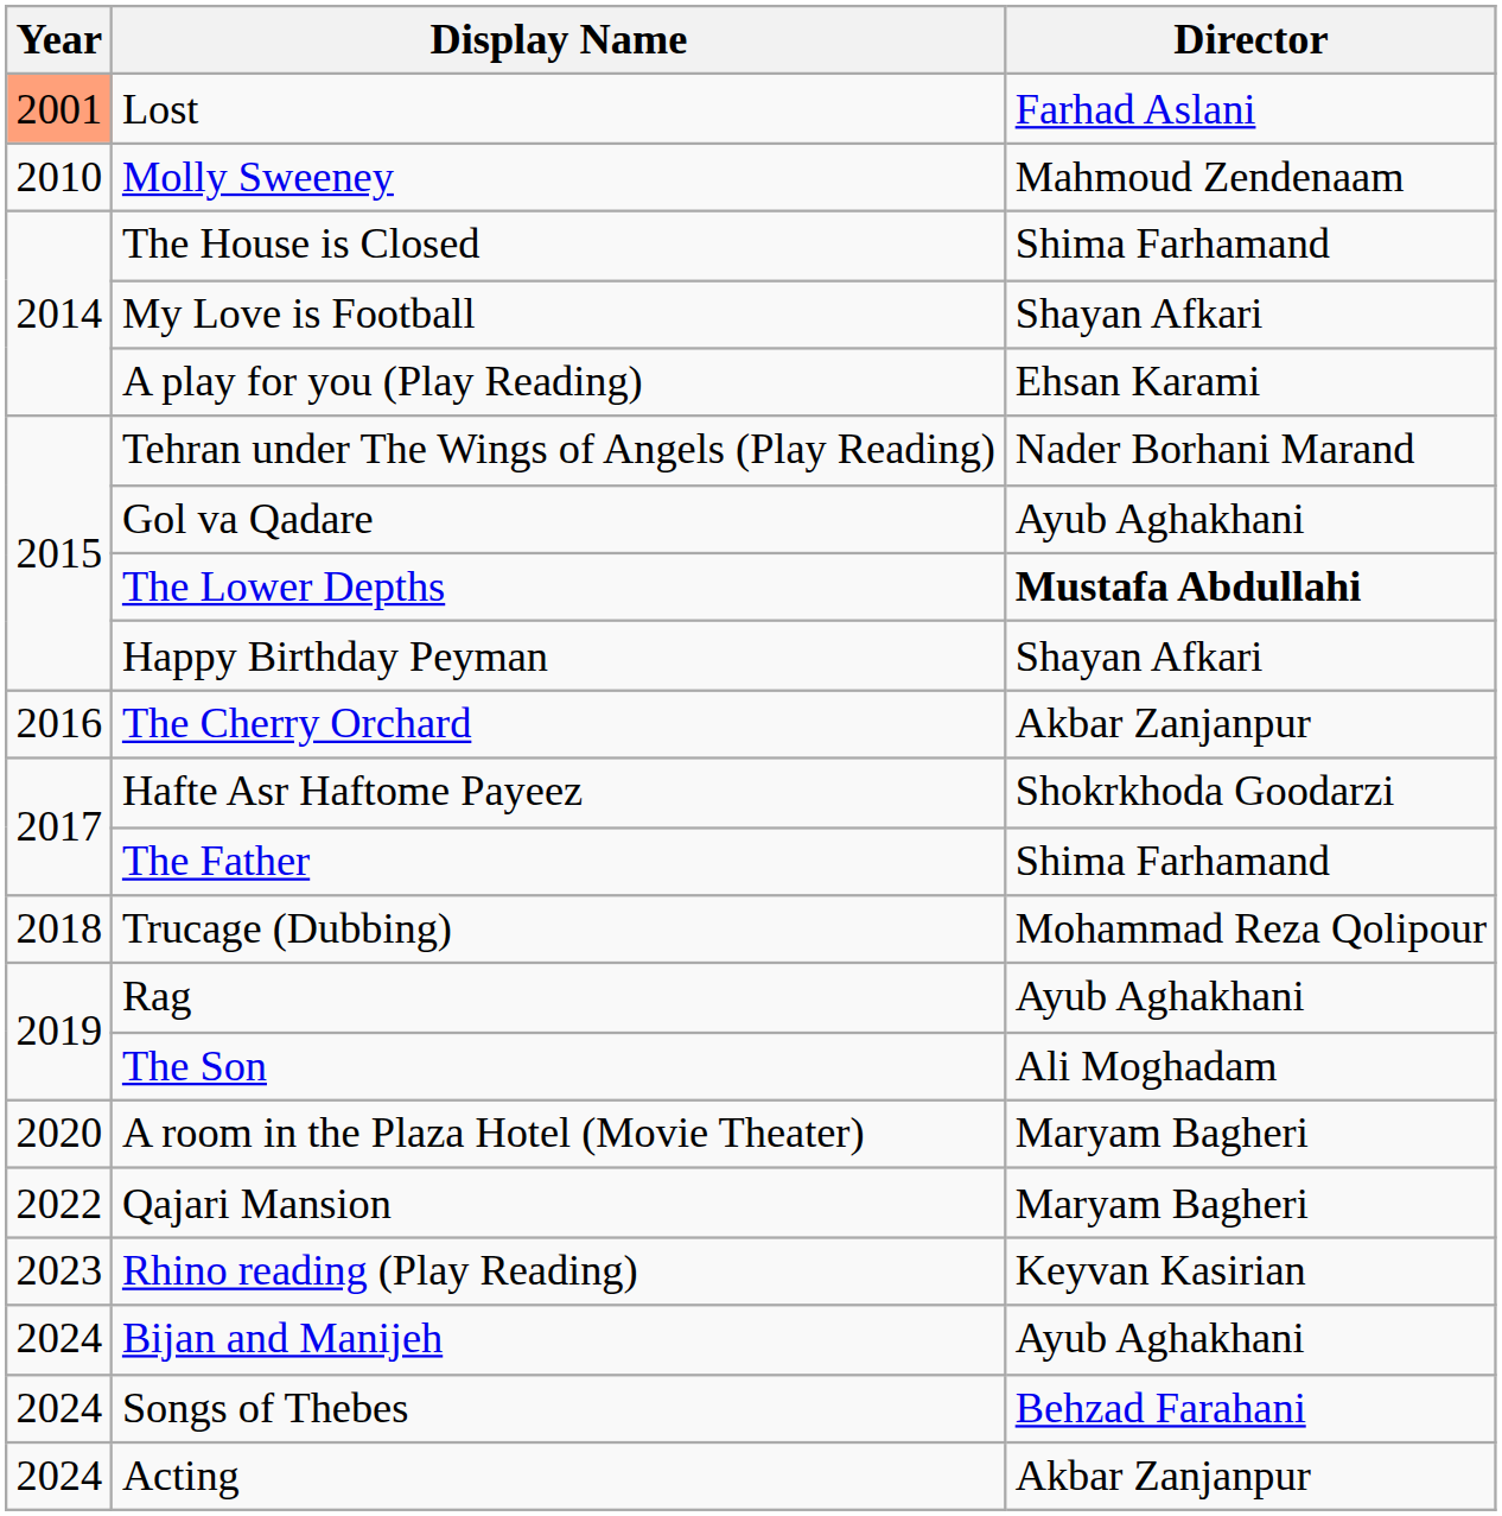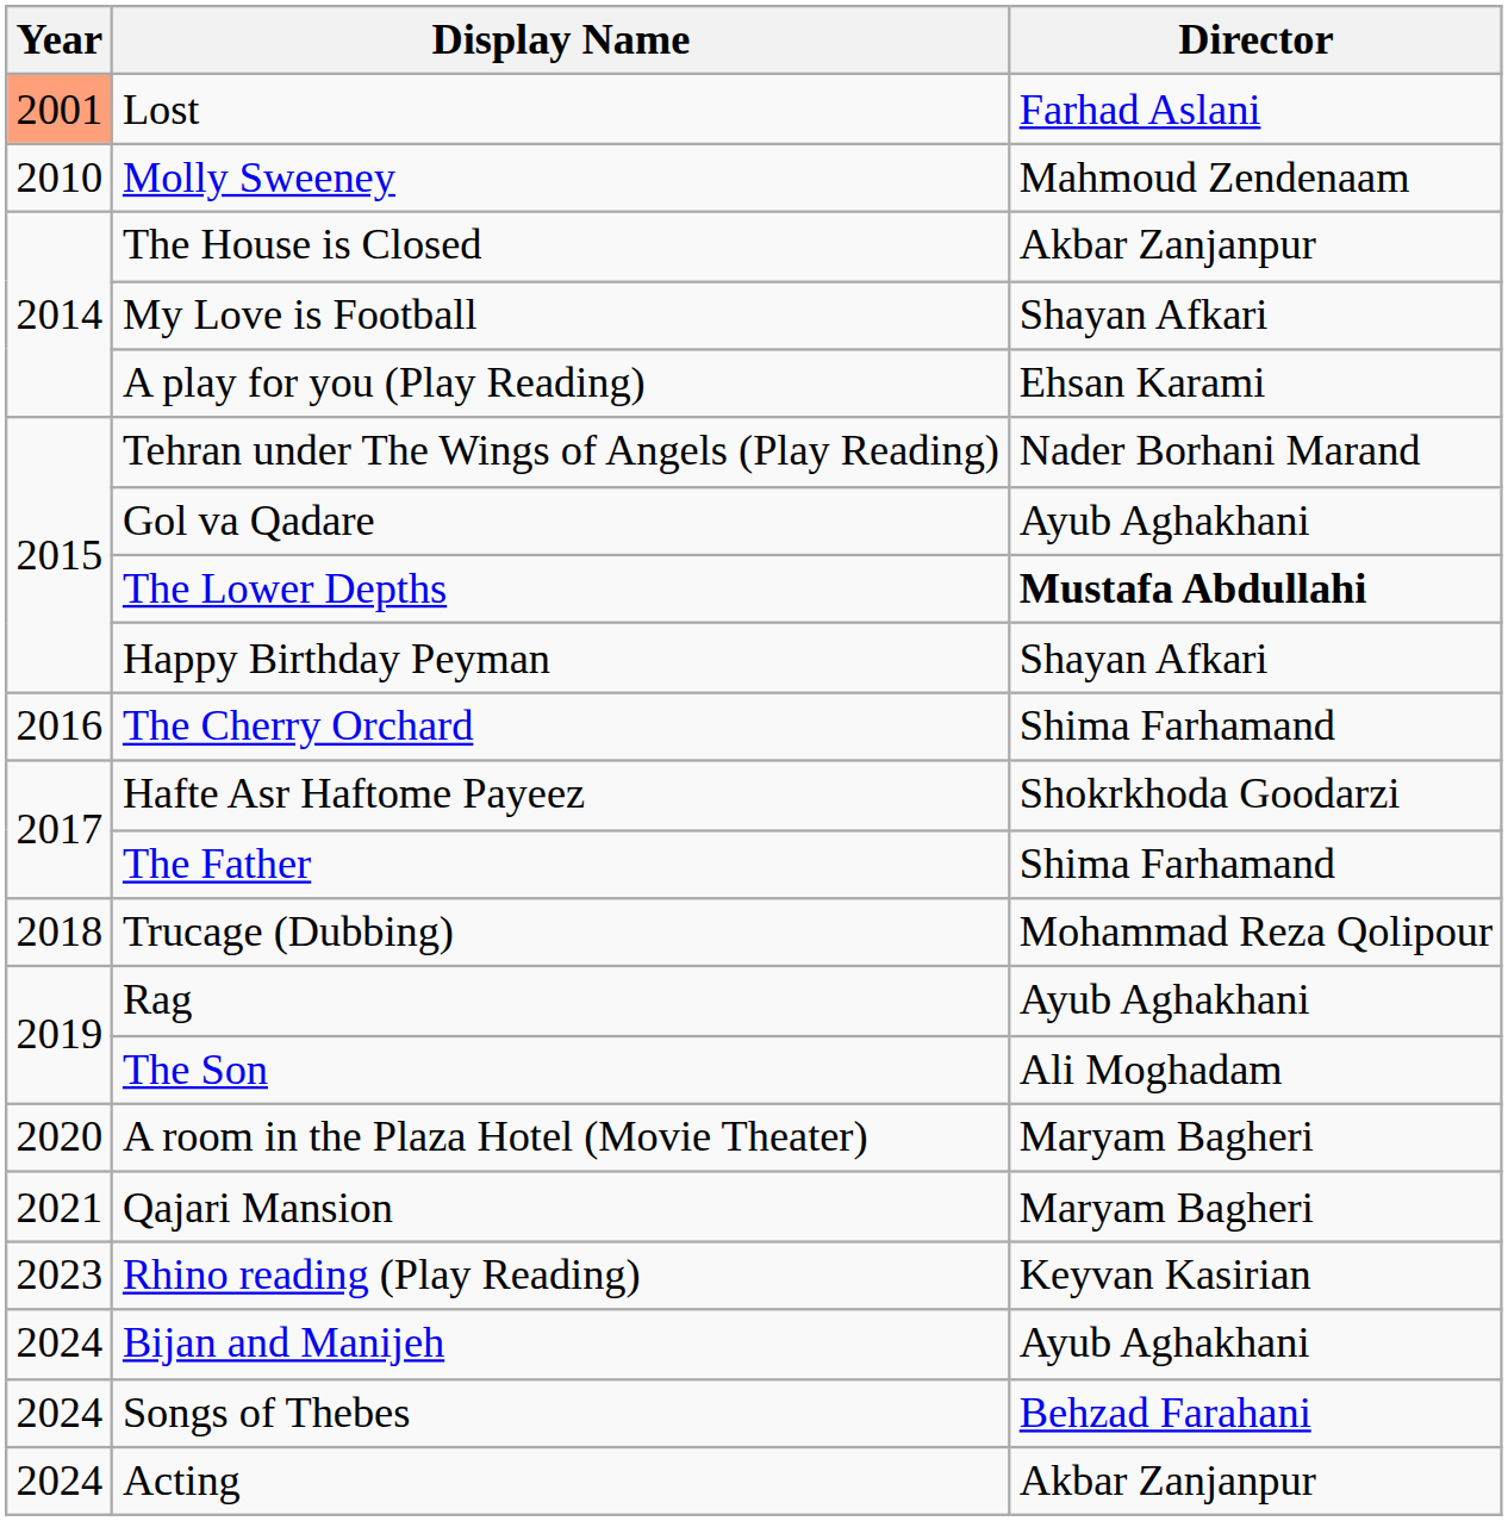 <table class="wikitable">
 <tr>
 <th>Year</th>
 <th>Display Name</th>
 <th>Director</th>
 </tr>
 <tr>
 <td style="background: lightsalmon;">2001</td>
 <td>Lost</td>
 <td><a href='#'>Farhad Aslani</a></td>
 </tr>
 <tr>
 <td>2010</td>
 <td><a href='#'>Molly Sweeney</a></td>
 <td>Mahmoud Zendenaam</td>
 </tr>
 <tr>
 <td rowspan="3">2014</td>
 <td>The House is Closed</td>
-<td>Shima Farhamand</td>
+<td>Akbar Zanjanpur</td>
 </tr>
 <tr>
 <td>My Love is Football</td>
 <td>Shayan Afkari</td>
 </tr>
 <tr>
 <td>A play for you (Play Reading)</td>
 <td>Ehsan Karami</td>
 </tr>
 <tr>
 <td rowspan="4">2015</td>
 <td>Tehran under The Wings of Angels (Play Reading)</td>
 <td>Nader Borhani Marand</td>
 </tr>
 <tr>
 <td>Gol va Qadare</td>
 <td>Ayub Aghakhani</td>
 </tr>
 <tr>
 <td><a href='#'>The Lower Depths</a></td>
 <td><strong>Mustafa Abdullahi</strong></td>
 </tr>
 <tr>
 <td>Happy Birthday Peyman</td>
 <td>Shayan Afkari</td>
 </tr>
 <tr>
 <td>2016</td>
 <td><a href='#'>The Cherry Orchard</a></td>
-<td>Akbar Zanjanpur</td>
+<td>Shima Farhamand</td>
 </tr>
 <tr>
 <td rowspan="2">2017</td>
 <td>Hafte Asr Haftome Payeez</td>
 <td>Shokrkhoda Goodarzi</td>
 </tr>
 <tr>
 <td><a href='#'>The Father</a></td>
 <td>Shima Farhamand</td>
 </tr>
 <tr>
 <td>2018</td>
 <td>Trucage (Dubbing)</td>
 <td>Mohammad Reza Qolipour</td>
 </tr>
 <tr>
 <td rowspan="2">2019</td>
 <td>Rag</td>
 <td>Ayub Aghakhani</td>
 </tr>
 <tr>
 <td><a href='#'>The Son</a></td>
 <td>Ali Moghadam</td>
 </tr>
 <tr>
 <td>2020</td>
 <td>A room in the Plaza Hotel (Movie Theater)</td>
 <td>Maryam Bagheri</td>
 </tr>
 <tr>
-<td>2022</td>
+<td>2021</td>
 <td>Qajari Mansion</td>
 <td>Maryam Bagheri</td>
 </tr>
 <tr>
 <td>2023</td>
 <td><a href='#'>Rhino reading</a> (Play Reading)</td>
 <td>Keyvan Kasirian</td>
 </tr>
 <tr>
 <td>2024</td>
 <td><a href='#'>Bijan and Manijeh</a></td>
 <td>Ayub Aghakhani</td>
 </tr>
 <tr>
 <td>2024</td>
 <td>Songs of Thebes</td>
 <td><a href='#'>Behzad Farahani</a></td>
 </tr>
 <tr>
 <td>2024</td>
 <td>Acting</td>
 <td>Akbar Zanjanpur</td>
 </tr>
 </table>
